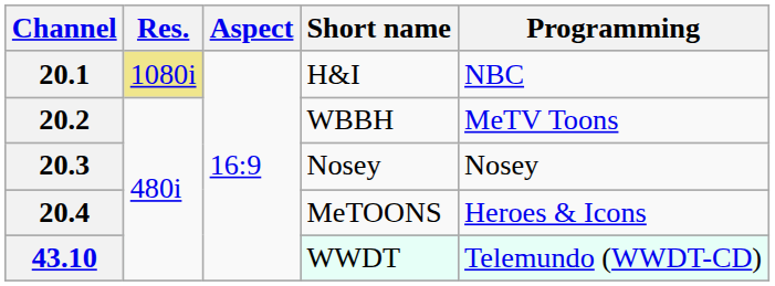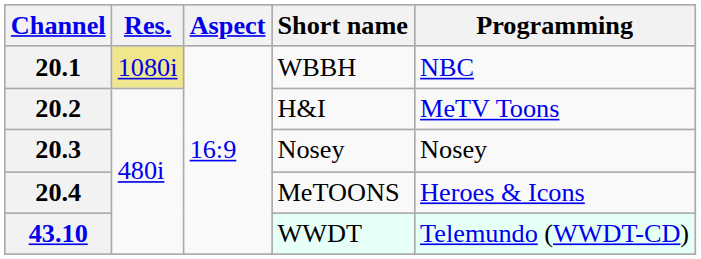 <table class="wikitable">
 <tr>
 <th scope = "col"><a href='#'>Channel</a></th>
 <th scope = "col"><a href='#'>Res.</a></th>
 <th scope = "col"><a href='#'>Aspect</a></th>
 <th scope = "col">Short name</th>
 <th scope = "col">Programming</th>
 </tr>
 <tr>
 <th scope = "row">20.1</th>
 <td style="background: khaki;"><a href='#'>1080i</a></td>
 <td rowspan="5"><a href='#'>16:9</a></td>
-<td>H&I</td>
+<td>WBBH</td>
 <td><a href='#'>NBC</a></td>
 </tr>
 <tr>
 <th scope = "row">20.2</th>
 <td rowspan="4"><a href='#'>480i</a></td>
-<td>WBBH</td>
+<td>H&I</td>
 <td><a href='#'>MeTV Toons</a></td>
 </tr>
 <tr>
 <th scope = "row">20.3</th>
 <td>Nosey</td>
 <td>Nosey</td>
 </tr>
 <tr>
 <th scope = "row">20.4</th>
 <td>MeTOONS</td>
 <td><a href='#'>Heroes & Icons</a></td>
 </tr>
 <tr style="background-color: #E6FFF7;">
 <th scope = "row"><a href='#'>43.10</a></th>
 <td style="background-color: #E6FFF7;">WWDT</td>
 <td style="background-color: #E6FFF7;"><a href='#'>Telemundo</a> (<a href='#'>WWDT-CD</a>)</td>
 </tr>
 </table>
